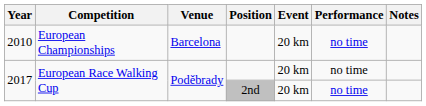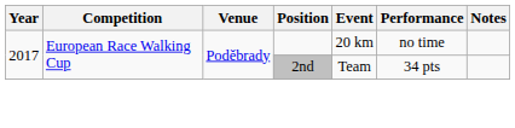 <table class="wikitable" width=55% style="font-size:90%; text-align:center;">
 <tr>
 <th>Year</th>
 <th>Competition</th>
 <th>Venue</th>
 <th>Position</th>
 <th>Event</th>
 <th>Performance</th>
 <th>Notes</th>
-</tr>
-<tr>
-<td rowspan=1>2010</td>
-<td rowspan=1 align=left><a href='#'>European Championships</a></td>
-<td rowspan=1 align=left> <a href='#'>Barcelona</a></td>
-<td></td>
-<td>20 km</td>
-<td><a href='#'>no time</a></td>
-<td></td>
 </tr>
 <tr>
 <td rowspan=2>2017</td>
 <td rowspan=2 align=left><a href='#'>European Race Walking Cup</a></td>
 <td rowspan=2 align=left> <a href='#'>Poděbrady</a></td>
 <td></td>
 <td>20 km</td>
 <td>no time</td>
 <td></td>
 </tr>
 <tr>
 <td bgcolor=silver>2nd</td>
-<td>20 km</td>
-<td><a href='#'>no time</a></td>
+<td>Team</td>
+<td>34 pts</td>
 <td></td>
 </tr>
 </table>
